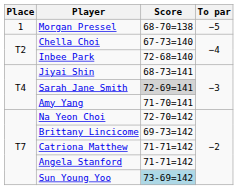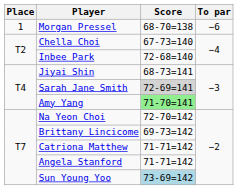 <table class="wikitable">
 <tr>
 <th>Place</th>
 <th>Player</th>
 <th>Score</th>
 <th>To par</th>
 </tr>
 <tr>
 <td align=center>1</td>
 <td> <a href='#'>Morgan Pressel</a></td>
 <td>68-70=138</td>
-<td align=center>−5</td>
+<td align=center>−6</td>
 </tr>
 <tr>
 <td align=center rowspan=2>T2</td>
 <td> <a href='#'>Chella Choi</a></td>
 <td>67-73=140</td>
 <td align=center rowspan=2>−4</td>
 </tr>
 <tr>
 <td> <a href='#'>Inbee Park</a></td>
 <td>72-68=140</td>
 </tr>
 <tr>
 <td align=center rowspan=3>T4</td>
 <td> <a href='#'>Jiyai Shin</a></td>
 <td>68-73=141</td>
 <td align=center rowspan=3>−3</td>
 </tr>
 <tr>
 <td> <a href='#'>Sarah Jane Smith</a></td>
 <td style="background: lightgrey;">72-69=141</td>
 </tr>
 <tr>
 <td> <a href='#'>Amy Yang</a></td>
-<td>71-70=141</td>
+<td style="background: lightgreen;">71-70=141</td>
 </tr>
 <tr>
 <td align=center rowspan=5>T7</td>
 <td> <a href='#'>Na Yeon Choi</a></td>
 <td>72-70=142</td>
 <td align=center rowspan=5>−2</td>
 </tr>
 <tr>
 <td> <a href='#'>Brittany Lincicome</a></td>
 <td>69-73=142</td>
 </tr>
 <tr>
 <td> <a href='#'>Catriona Matthew</a></td>
 <td>71-71=142</td>
 </tr>
 <tr>
 <td> <a href='#'>Angela Stanford</a></td>
 <td>71-71=142</td>
 </tr>
 <tr>
 <td> <a href='#'>Sun Young Yoo</a></td>
 <td style="background: lightblue;">73-69=142</td>
 </tr>
 </table>
